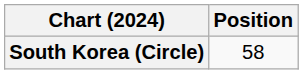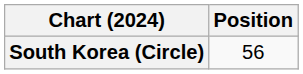 <table class="wikitable plainrowheaders" style="text-align:center">
 <tr>
 <th scope="col">Chart (2024)</th>
 <th scope="col">Position</th>
 </tr>
 <tr>
 <th scope="row">South Korea (Circle)</th>
-<td>58</td>
+<td>56</td>
 </tr>
 </table>
